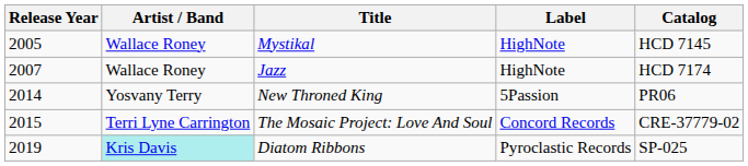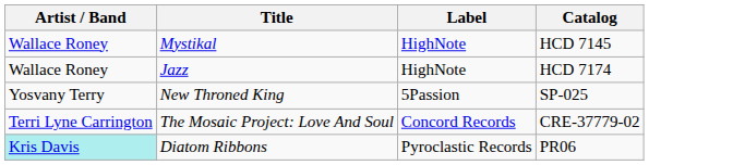 <table class="wikitable sortable">
 <tr>
-<th>Release Year</th>
 <th>Artist / Band</th>
 <th>Title</th>
 <th>Label</th>
 <th>Catalog</th>
 </tr>
 <tr>
-<td>2005</td>
 <td><a href='#'>Wallace Roney</a></td>
 <td><em><a href='#'>Mystikal</a></em></td>
 <td><a href='#'>HighNote</a></td>
 <td>HCD 7145</td>
 </tr>
 <tr>
-<td>2007</td>
 <td>Wallace Roney</td>
 <td><em><a href='#'>Jazz</a></em></td>
 <td>HighNote</td>
 <td>HCD 7174</td>
 </tr>
 <tr>
-<td>2014</td>
 <td>Yosvany Terry</td>
 <td><em>New Throned King</em></td>
 <td>5Passion</td>
-<td>PR06</td>
+<td>SP-025</td>
 </tr>
 <tr>
-<td>2015</td>
 <td><a href='#'>Terri Lyne Carrington</a></td>
 <td><em>The Mosaic Project: Love And Soul</em></td>
 <td><a href='#'>Concord Records</a></td>
 <td>CRE-37779-02</td>
 </tr>
 <tr>
-<td>2019</td>
 <td style="background: paleturquoise;"><a href='#'>Kris Davis</a></td>
 <td><em>Diatom Ribbons</em></td>
 <td>Pyroclastic Records</td>
-<td>SP-025</td>
+<td>PR06</td>
 </tr>
 </table>
